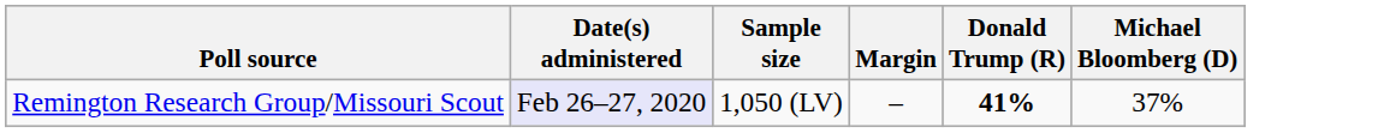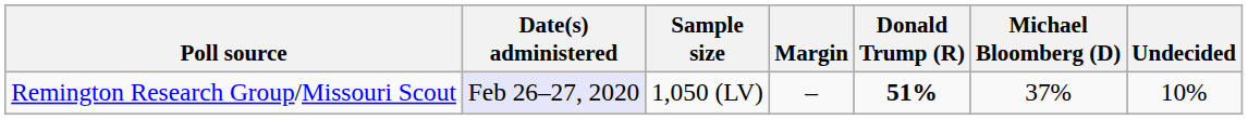 <table class="wikitable" style="font-size:90%;text-align:center;">
 <tr valign=bottom style="font-size:90%;">
 <th>Poll source</th>
 <th>Date(s)<br>administered</th>
 <th>Sample<br>size</th>
 <th>Margin<br></th>
 <th>Donald<br>Trump (R)</th>
 <th>Michael<br>Bloomberg (D)</th>
+<th>Undecided</th>
 </tr>
 <tr>
 <td style="text-align:left;"><a href='#'>Remington Research Group</a>/<a href='#'>Missouri Scout</a></td>
 <td style="background: lavender;">Feb 26–27, 2020</td>
 <td>1,050 (LV)</td>
 <td>–</td>
-<td><strong>41%</strong></td>
+<td><strong>51%</strong></td>
 <td>37%</td>
+<td>10%</td>
 </tr>
 </table>
